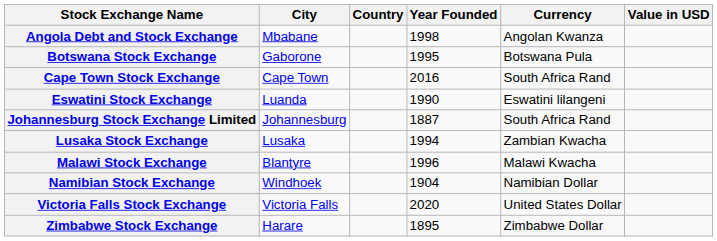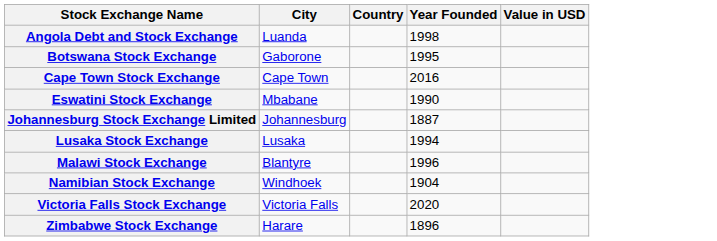 <table class=wikitable>
 <tr>
 <th>Stock Exchange Name</th>
 <th>City</th>
 <th>Country</th>
 <th>Year Founded</th>
-<th>Currency</th>
 <th>Value in USD</th>
 </tr>
 <tr>
 <th><a href='#'>Angola Debt and Stock Exchange</a></th>
-<td><a href='#'>Mbabane</a></td>
+<td><a href='#'>Luanda</a></td>
 <td></td>
 <td>1998</td>
-<td>Angolan Kwanza</td>
 <td></td>
 </tr>
 <tr>
 <th><a href='#'>Botswana Stock Exchange</a></th>
 <td><a href='#'>Gaborone</a></td>
 <td></td>
 <td>1995</td>
-<td>Botswana Pula</td>
 <td></td>
 </tr>
 <tr>
 <th><a href='#'>Cape Town Stock Exchange</a></th>
 <td><a href='#'>Cape Town</a></td>
 <td></td>
 <td>2016</td>
-<td>South Africa Rand</td>
 <td></td>
 </tr>
 <tr>
 <th><a href='#'>Eswatini Stock Exchange</a></th>
-<td><a href='#'>Luanda</a></td>
+<td><a href='#'>Mbabane</a></td>
 <td></td>
 <td>1990</td>
-<td>Eswatini lilangeni</td>
 <td></td>
 </tr>
 <tr>
 <th><a href='#'>Johannesburg Stock Exchange</a> Limited</th>
 <td><a href='#'>Johannesburg</a></td>
 <td></td>
 <td>1887</td>
-<td>South Africa Rand</td>
 <td></td>
 </tr>
 <tr>
 <th><a href='#'>Lusaka Stock Exchange</a></th>
 <td><a href='#'>Lusaka</a></td>
 <td></td>
 <td>1994</td>
-<td>Zambian Kwacha</td>
 <td></td>
 </tr>
 <tr>
 <th><a href='#'>Malawi Stock Exchange</a></th>
 <td><a href='#'>Blantyre</a></td>
 <td></td>
 <td>1996</td>
-<td>Malawi Kwacha</td>
 <td></td>
 </tr>
 <tr>
 <th><a href='#'>Namibian Stock Exchange</a></th>
 <td><a href='#'>Windhoek</a></td>
 <td></td>
 <td>1904</td>
-<td>Namibian Dollar</td>
 <td></td>
 </tr>
 <tr>
 <th><a href='#'>Victoria Falls Stock Exchange</a></th>
 <td><a href='#'>Victoria Falls</a></td>
 <td></td>
 <td>2020</td>
-<td>United States Dollar</td>
 <td></td>
 </tr>
 <tr>
 <th><a href='#'>Zimbabwe Stock Exchange</a></th>
 <td><a href='#'>Harare</a></td>
 <td></td>
-<td>1895</td>
-<td>Zimbabwe Dollar</td>
+<td>1896</td>
 <td></td>
 </tr>
 </table>
